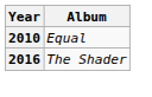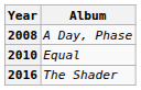 <table class="wikitable sortable">
 <tr>
 <th>Year</th>
 <th>Album</th>
+</tr>
+<tr>
+<th>2008</th>
+<td><em>A Day, Phase</em></td>
 </tr>
 <tr>
 <th>2010</th>
 <td><em>Equal</em></td>
 </tr>
 <tr>
 <th>2016</th>
 <td><em>The Shader</em></td>
 </tr>
 </table>
